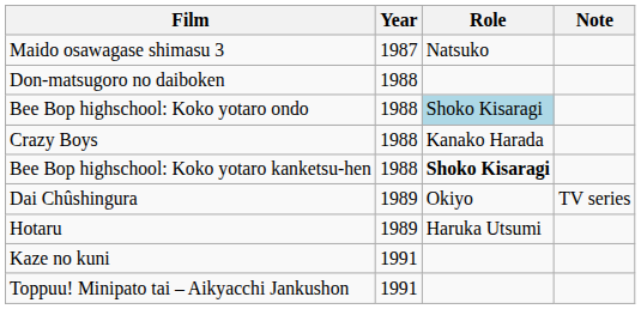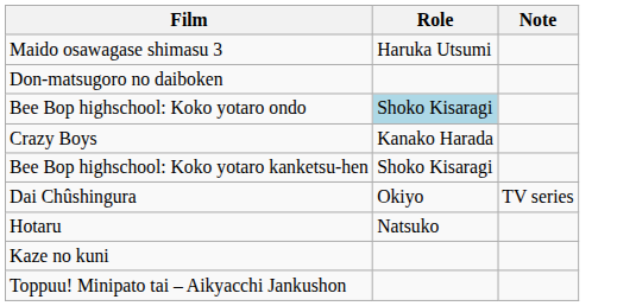 <table class=wikitable>
 <tr>
 <th>Film</th>
-<th>Year</th>
 <th>Role</th>
 <th>Note</th>
 </tr>
 <tr>
 <td>Maido osawagase shimasu 3</td>
-<td>1987</td>
-<td>Natsuko</td>
+<td>Haruka Utsumi</td>
 <td></td>
 </tr>
 <tr>
 <td>Don-matsugoro no daiboken</td>
-<td>1988</td>
 <td></td>
 <td></td>
 </tr>
 <tr>
 <td>Bee Bop highschool: Koko yotaro ondo</td>
-<td>1988</td>
 <td style="background: lightblue;">Shoko Kisaragi</td>
 <td></td>
 </tr>
 <tr>
 <td>Crazy Boys</td>
-<td>1988</td>
 <td>Kanako Harada</td>
 <td></td>
 </tr>
 <tr>
 <td>Bee Bop highschool: Koko yotaro kanketsu-hen</td>
-<td>1988</td>
-<td><strong>Shoko Kisaragi</strong></td>
+<td>Shoko Kisaragi</td>
 <td></td>
 </tr>
 <tr>
 <td>Dai Chûshingura</td>
-<td>1989</td>
 <td>Okiyo</td>
 <td>TV series</td>
 </tr>
 <tr>
 <td>Hotaru</td>
-<td>1989</td>
-<td>Haruka Utsumi</td>
+<td>Natsuko</td>
 <td></td>
 </tr>
 <tr>
 <td>Kaze no kuni</td>
-<td>1991</td>
 <td></td>
 <td></td>
 </tr>
 <tr>
 <td>Toppuu! Minipato tai – Aikyacchi Jankushon</td>
-<td>1991</td>
 <td></td>
 <td></td>
 </tr>
 </table>
